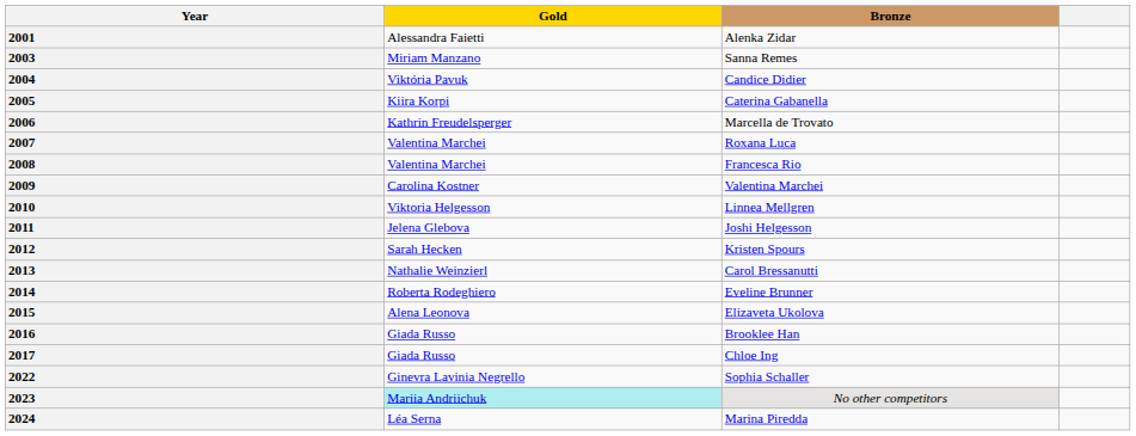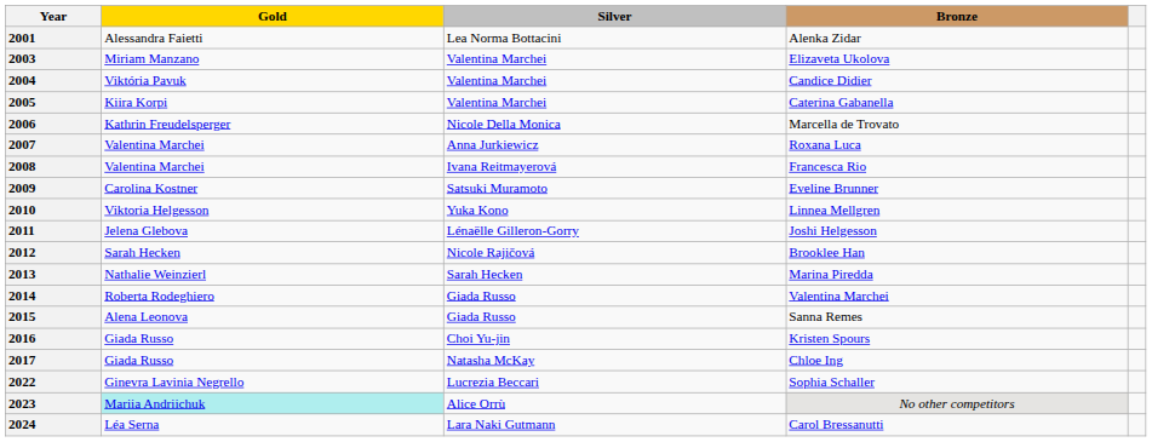 <table class="wikitable unsortable" style="text-align:left; width:85%">
 <tr>
 <th scope="col" style="text-align:center">Year</th>
 <td scope="col" style="text-align:center; width:30%; background:gold"><strong>Gold</strong></td>
+<td scope="col" style="text-align:center; width:30%; background:silver"><strong>Silver</strong></td>
 <td scope="col" style="text-align:center; width:30%; background:#c96"><strong>Bronze</strong></td>
 <th scope="col" style="text-align:center"></th>
 </tr>
 <tr>
 <th scope="row" style="text-align:left">2001</th>
 <td> Alessandra Faietti</td>
+<td> Lea Norma Bottacini</td>
 <td> Alenka Zidar</td>
 <td></td>
 </tr>
 <tr>
 <th scope="row" style="text-align:left">2003</th>
 <td> <a href='#'>Miriam Manzano</a></td>
-<td> Sanna Remes</td>
+<td> <a href='#'>Valentina Marchei</a></td>
+<td> <a href='#'>Elizaveta Ukolova</a></td>
 <td></td>
 </tr>
 <tr>
 <th scope="row" style="text-align:left">2004</th>
 <td> <a href='#'>Viktória Pavuk</a></td>
+<td> <a href='#'>Valentina Marchei</a></td>
 <td> <a href='#'>Candice Didier</a></td>
 <td></td>
 </tr>
 <tr>
 <th scope="row" style="text-align:left">2005</th>
 <td> <a href='#'>Kiira Korpi</a></td>
+<td> <a href='#'>Valentina Marchei</a></td>
 <td> <a href='#'>Caterina Gabanella</a></td>
 <td></td>
 </tr>
 <tr>
 <th scope="row" style="text-align:left">2006</th>
 <td> <a href='#'>Kathrin Freudelsperger</a></td>
+<td> <a href='#'>Nicole Della Monica</a></td>
 <td> Marcella de Trovato</td>
 <td></td>
 </tr>
 <tr>
 <th scope="row" style="text-align:left">2007</th>
 <td> <a href='#'>Valentina Marchei</a></td>
+<td> <a href='#'>Anna Jurkiewicz</a></td>
 <td> <a href='#'>Roxana Luca</a></td>
 <td></td>
 </tr>
 <tr>
 <th scope="row" style="text-align:left">2008</th>
 <td> <a href='#'>Valentina Marchei</a></td>
+<td> <a href='#'>Ivana Reitmayerová</a></td>
 <td> <a href='#'>Francesca Rio</a></td>
 <td></td>
 </tr>
 <tr>
 <th scope="row" style="text-align:left">2009</th>
 <td> <a href='#'>Carolina Kostner</a></td>
-<td> <a href='#'>Valentina Marchei</a></td>
+<td> <a href='#'>Satsuki Muramoto</a></td>
+<td> <a href='#'>Eveline Brunner</a></td>
 <td></td>
 </tr>
 <tr>
 <th scope="row" style="text-align:left">2010</th>
 <td> <a href='#'>Viktoria Helgesson</a></td>
+<td> <a href='#'>Yuka Kono</a></td>
 <td> <a href='#'>Linnea Mellgren</a></td>
 <td></td>
 </tr>
 <tr>
 <th scope="row" style="text-align:left">2011</th>
 <td> <a href='#'>Jelena Glebova</a></td>
+<td> <a href='#'>Lénaëlle Gilleron-Gorry</a></td>
 <td> <a href='#'>Joshi Helgesson</a></td>
 <td></td>
 </tr>
 <tr>
 <th scope="row" style="text-align:left">2012</th>
 <td> <a href='#'>Sarah Hecken</a></td>
-<td> <a href='#'>Kristen Spours</a></td>
+<td> <a href='#'>Nicole Rajičová</a></td>
+<td> <a href='#'>Brooklee Han</a></td>
 <td></td>
 </tr>
 <tr>
 <th scope="row" style="text-align:left">2013</th>
 <td> <a href='#'>Nathalie Weinzierl</a></td>
-<td> <a href='#'>Carol Bressanutti</a></td>
+<td> <a href='#'>Sarah Hecken</a></td>
+<td> <a href='#'>Marina Piredda</a></td>
 <td></td>
 </tr>
 <tr>
 <th scope="row" style="text-align:left">2014</th>
 <td> <a href='#'>Roberta Rodeghiero</a></td>
-<td> <a href='#'>Eveline Brunner</a></td>
+<td> <a href='#'>Giada Russo</a></td>
+<td> <a href='#'>Valentina Marchei</a></td>
 <td></td>
 </tr>
 <tr>
 <th scope="row" style="text-align:left">2015</th>
 <td> <a href='#'>Alena Leonova</a></td>
-<td> <a href='#'>Elizaveta Ukolova</a></td>
+<td> <a href='#'>Giada Russo</a></td>
+<td> Sanna Remes</td>
 <td></td>
 </tr>
 <tr>
 <th scope="row" style="text-align:left">2016</th>
 <td> <a href='#'>Giada Russo</a></td>
-<td> <a href='#'>Brooklee Han</a></td>
+<td> <a href='#'>Choi Yu-jin</a></td>
+<td> <a href='#'>Kristen Spours</a></td>
 <td></td>
 </tr>
 <tr>
 <th scope="row" style="text-align:left">2017</th>
 <td> <a href='#'>Giada Russo</a></td>
+<td> <a href='#'>Natasha McKay</a></td>
 <td> <a href='#'>Chloe Ing</a></td>
 <td></td>
 </tr>
 <tr>
 <th scope="row" style="text-align:left">2022</th>
 <td> <a href='#'>Ginevra Lavinia Negrello</a></td>
+<td> <a href='#'>Lucrezia Beccari</a></td>
 <td> <a href='#'>Sophia Schaller</a></td>
 <td></td>
 </tr>
 <tr>
 <th scope="row" style="text-align:left">2023</th>
 <td style="background: paleturquoise;"> <a href='#'>Mariia Andriichuk</a></td>
+<td> <a href='#'>Alice Orrù</a></td>
 <td align="center" bgcolor="e5e4e2"><em>No other competitors</em></td>
 <td></td>
 </tr>
 <tr>
 <th scope="row" style="text-align:left">2024</th>
 <td> <a href='#'>Léa Serna</a></td>
-<td> <a href='#'>Marina Piredda</a></td>
+<td> <a href='#'>Lara Naki Gutmann</a></td>
+<td> <a href='#'>Carol Bressanutti</a></td>
 <td></td>
 </tr>
 </table>
